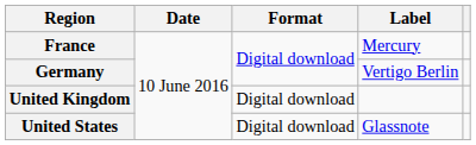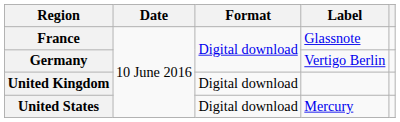 <table class="wikitable plainrowheaders">
 <tr>
 <th scope="col">Region</th>
 <th scope="col">Date</th>
 <th scope="col">Format</th>
 <th scope="col">Label</th>
 <th scope="col"></th>
 </tr>
 <tr>
 <th scope="row">France</th>
 <td rowspan="4">10 June 2016</td>
 <td rowspan="2"><a href='#'>Digital download</a></td>
-<td><a href='#'>Mercury</a></td>
+<td><a href='#'>Glassnote</a></td>
 <td align="center"></td>
 </tr>
 <tr>
 <th scope="row">Germany</th>
 <td><a href='#'>Vertigo Berlin</a></td>
 <td align="center"></td>
 </tr>
 <tr>
 <th scope="row">United Kingdom</th>
 <td>Digital download</td>
 <td></td>
 <td align="center"></td>
 </tr>
 <tr>
 <th scope="row">United States</th>
 <td>Digital download</td>
-<td><a href='#'>Glassnote</a></td>
+<td><a href='#'>Mercury</a></td>
 <td align="center"></td>
 </tr>
 </table>
